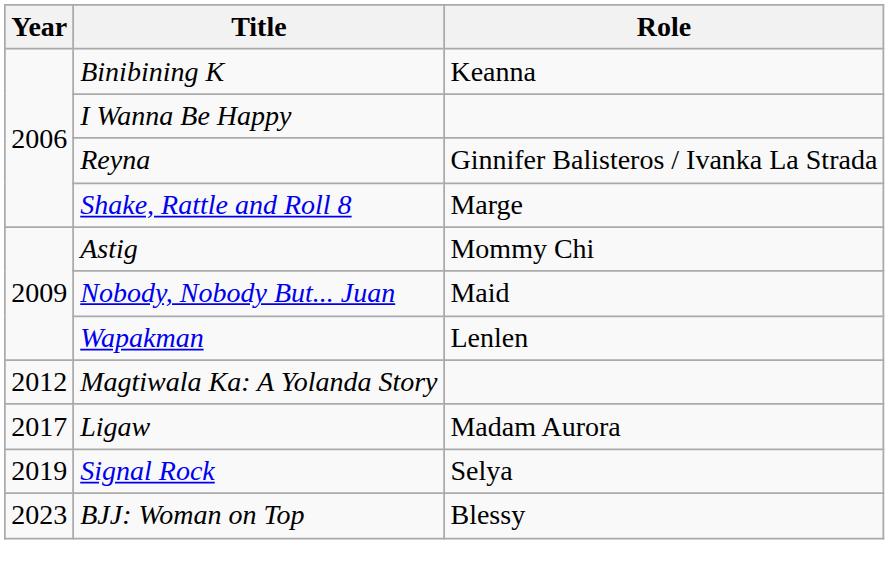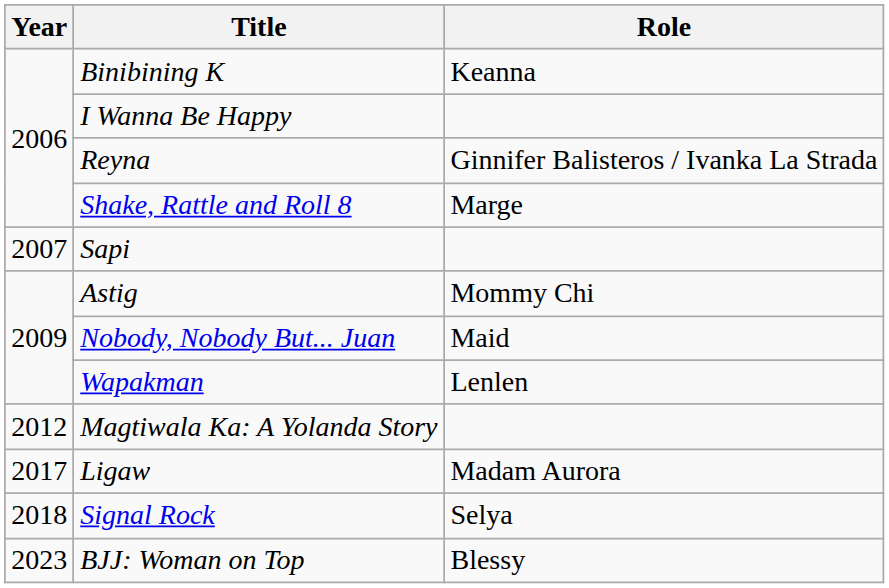 <table class="wikitable sortable">
 <tr>
 <th>Year</th>
 <th>Title</th>
 <th>Role</th>
 </tr>
 <tr>
 <td rowspan="4">2006</td>
 <td><em>Binibining K</em></td>
 <td>Keanna</td>
 </tr>
 <tr>
 <td><em>I Wanna Be Happy</em></td>
 <td></td>
 </tr>
 <tr>
 <td><em>Reyna</em></td>
 <td>Ginnifer Balisteros / Ivanka La Strada</td>
 </tr>
 <tr>
 <td><em><a href='#'>Shake, Rattle and Roll 8</a></em></td>
 <td>Marge</td>
+</tr>
+<tr>
+<td>2007</td>
+<td><em>Sapi</em></td>
+<td></td>
 </tr>
 <tr>
 <td rowspan="3">2009</td>
 <td><em>Astig</em></td>
 <td>Mommy Chi</td>
 </tr>
 <tr>
 <td><em><a href='#'>Nobody, Nobody But... Juan</a></em></td>
 <td>Maid</td>
 </tr>
 <tr>
 <td><em><a href='#'>Wapakman</a></em></td>
 <td>Lenlen</td>
 </tr>
 <tr>
 <td>2012</td>
 <td><em>Magtiwala Ka: A Yolanda Story</em></td>
 <td></td>
 </tr>
 <tr>
 <td>2017</td>
 <td><em>Ligaw</em></td>
 <td>Madam Aurora</td>
 </tr>
 <tr>
-<td>2019</td>
+<td>2018</td>
 <td><em><a href='#'>Signal Rock</a></em></td>
 <td>Selya</td>
 </tr>
 <tr>
 <td>2023</td>
 <td><em>BJJ: Woman on Top</em></td>
 <td>Blessy</td>
 </tr>
 </table>
